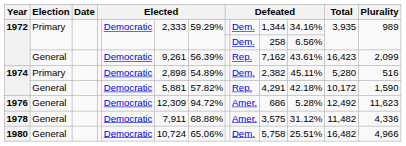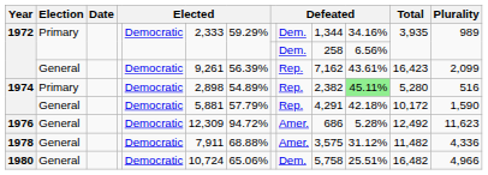 <table class=wikitable>
 <tr>
 <th>Year</th>
 <th>Election</th>
 <th>Date</th>
 <th ! colspan="4">Elected</th>
 <th ! colspan="4">Defeated</th>
 <th>Total</th>
 <th>Plurality</th>
 </tr>
 <tr>
 <th rowspan="3" valign="top">1972</th>
 <td rowspan="2" valign="top">Primary</td>
 <td rowspan="2" valign="top"></td>
 <td rowspan="2" valign="top"></td>
 <td rowspan="2" valign="top" ><a href='#'>Democratic</a></td>
 <td rowspan="2" valign="top" align="right">2,333</td>
 <td rowspan="2" valign="top" align="right">59.29%</td>
 <td valign="top"></td>
 <td><a href='#'>Dem.</a></td>
 <td valign="top" align="right">1,344</td>
 <td valign="top" align="right">34.16%</td>
 <td rowspan="2" valign="top" align="right">3,935</td>
 <td rowspan="2" valign="top" align="right">989</td>
 </tr>
 <tr>
 <td valign="top"></td>
 <td><a href='#'>Dem.</a></td>
 <td valign="top" align="right">258</td>
 <td valign="top" align="right">6.56%</td>
 </tr>
 <tr>
 <td valign="top">General</td>
 <td valign="top"></td>
 <td valign="top"></td>
 <td valign="top" ><a href='#'>Democratic</a></td>
 <td valign="top" align="right">9,261</td>
 <td valign="top" align="right">56.39%</td>
 <td valign="top"></td>
 <td><a href='#'>Rep.</a></td>
 <td valign="top" align="right">7,162</td>
 <td valign="top" align="right">43.61%</td>
 <td valign="top" align="right">16,423</td>
 <td valign="top" align="right">2,099</td>
 </tr>
 <tr>
 <th rowspan="2" valign="top">1974</th>
 <td valign="top">Primary</td>
 <td valign="top"></td>
 <td valign="top"></td>
 <td valign="top" ><a href='#'>Democratic</a></td>
 <td valign="top" align="right">2,898</td>
 <td valign="top" align="right">54.89%</td>
 <td valign="top"></td>
-<td><a href='#'>Dem.</a></td>
+<td><a href='#'>Rep.</a></td>
 <td valign="top" align="right">2,382</td>
-<td valign="top" align="right">45.11%</td>
+<td valign="top" align="right" style="background: lightgreen;">45.11%</td>
 <td valign="top" align="right">5,280</td>
 <td valign="top" align="right">516</td>
 </tr>
 <tr>
 <td valign="top">General</td>
 <td valign="top"></td>
 <td valign="top"></td>
 <td valign="top" ><a href='#'>Democratic</a></td>
 <td valign="top" align="right">5,881</td>
-<td valign="top" align="right">57.82%</td>
+<td valign="top" align="right">57.79%</td>
 <td valign="top"></td>
 <td><a href='#'>Rep.</a></td>
 <td valign="top" align="right">4,291</td>
 <td valign="top" align="right">42.18%</td>
 <td valign="top" align="right">10,172</td>
 <td valign="top" align="right">1,590</td>
 </tr>
 <tr>
 <th valign="top">1976</th>
 <td valign="top">General</td>
 <td valign="top"></td>
 <td valign="top"></td>
 <td valign="top" ><a href='#'>Democratic</a></td>
 <td valign="top" align="right">12,309</td>
 <td valign="top" align="right">94.72%</td>
 <td valign="top"></td>
 <td><a href='#'>Amer.</a></td>
 <td valign="top" align="right">686</td>
 <td valign="top" align="right">5.28%</td>
 <td valign="top" align="right">12,492</td>
 <td valign="top" align="right">11,623</td>
 </tr>
 <tr>
 <th valign="top">1978</th>
 <td valign="top">General</td>
 <td valign="top"></td>
 <td valign="top"></td>
 <td valign="top" ><a href='#'>Democratic</a></td>
 <td valign="top" align="right">7,911</td>
 <td valign="top" align="right">68.88%</td>
 <td valign="top"></td>
 <td><a href='#'>Amer.</a></td>
 <td valign="top" align="right">3,575</td>
 <td valign="top" align="right">31.12%</td>
 <td valign="top" align="right">11,482</td>
 <td valign="top" align="right">4,336</td>
 </tr>
 <tr>
 <th valign="top">1980</th>
 <td valign="top">General</td>
 <td valign="top"></td>
 <td valign="top"></td>
 <td valign="top" ><a href='#'>Democratic</a></td>
 <td valign="top" align="right">10,724</td>
 <td valign="top" align="right">65.06%</td>
 <td valign="top"></td>
 <td><a href='#'>Dem.</a></td>
 <td valign="top" align="right">5,758</td>
 <td valign="top" align="right">25.51%</td>
 <td valign="top" align="right">16,482</td>
 <td valign="top" align="right">4,966</td>
 </tr>
 </table>
